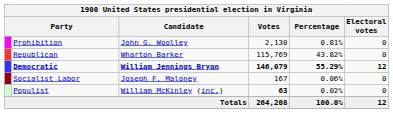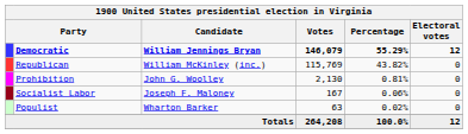 <table class="wikitable" style="font-size: 95%;">
 <tr>
 <th colspan="6">1900 United States presidential election in Virginia</th>
 </tr>
 <tr>
 <th colspan="2" style="width: 15em">Party</th>
 <th style="width: 17em">Candidate</th>
 <th style="width: 5em">Votes</th>
 <th style="width: 7em">Percentage</th>
 <th style="width: 5em">Electoral votes</th>
 </tr>
 <tr>
+<th style="background-color:#3333FF; width: 3px"></th>
+<td style="width: 130px"><strong><a href='#'>Democratic</a></strong></td>
+<td><strong><a href='#'>William Jennings Bryan</a></strong></td>
+<td align="right"><strong>146,079</strong></td>
+<td align="right"><strong>55.29%</strong></td>
+<td align="right"><strong>12</strong></td>
+</tr>
+<tr>
+<th style="background-color:#FF3333; width: 3px"></th>
+<td style="width: 130px"><a href='#'>Republican</a></td>
+<td><a href='#'>William McKinley</a> (<a href='#'>inc.</a>)</td>
+<td align="right">115,769</td>
+<td align="right">43.82%</td>
+<td align="right">0</td>
+</tr>
+<tr>
 <th style="background-color:#FF00FF; width: 3px"></th>
 <td style="width: 130px"><a href='#'>Prohibition</a></td>
 <td><a href='#'>John G. Woolley</a></td>
 <td align="right">2,130</td>
 <td align="right">0.81%</td>
 <td align="right">0</td>
-</tr>
-<tr>
-<th style="background-color:#FF3333; width: 3px"></th>
-<td style="width: 130px"><a href='#'>Republican</a></td>
-<td><a href='#'>Wharton Barker</a></td>
-<td align="right">115,769</td>
-<td align="right">43.82%</td>
-<td align="right">0</td>
-</tr>
-<tr>
-<th style="background-color:#3333FF; width: 3px"></th>
-<td style="width: 130px"><strong><a href='#'>Democratic</a></strong></td>
-<td><strong><a href='#'>William Jennings Bryan</a></strong></td>
-<td align="right"><strong>146,079</strong></td>
-<td align="right"><strong>55.29%</strong></td>
-<td align="right"><strong>12</strong></td>
 </tr>
 <tr>
 <th style="background-color:#960018; width: 3px"></th>
 <td style="width: 130px"><a href='#'>Socialist Labor</a></td>
 <td><a href='#'>Joseph F. Maloney</a></td>
 <td align="right">167</td>
 <td align="right">0.06%</td>
 <td align="right">0</td>
 </tr>
 <tr>
 <th style="background-color:#CCFFCC; width: 3px"></th>
 <td style="width: 130px"><a href='#'>Populist</a></td>
-<td><a href='#'>William McKinley</a> (<a href='#'>inc.</a>)</td>
-<td align="right"><strong>63</strong></td>
+<td><a href='#'>Wharton Barker</a></td>
+<td align="right">63</td>
 <td align="right">0.02%</td>
 <td align="right">0</td>
 </tr>
 <tr>
 </tr>
 <tr bgcolor="#EEEEEE">
 <td colspan="3" align="right"><strong>Totals</strong></td>
 <td align="right"><strong>264,208</strong></td>
 <td align="right"><strong>100.0%</strong></td>
 <td align="right"><strong>12</strong></td>
 </tr>
 <tr>
 </tr>
 </table>
